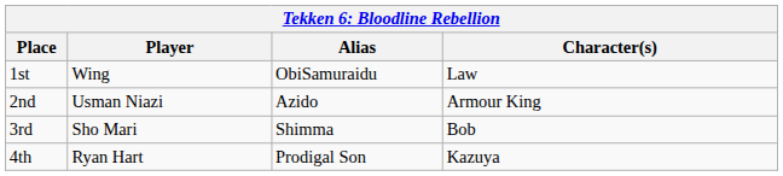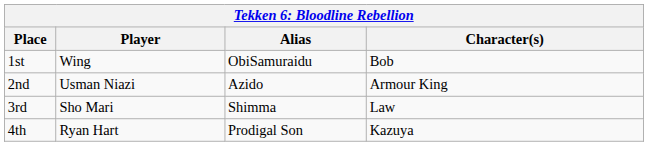 <table class="wikitable">
 <tr>
 <th colspan="4"><strong><em><a href='#'>Tekken 6: Bloodline Rebellion</a></em></strong></th>
 </tr>
 <tr>
 <th style="width:50px;">Place</th>
 <th style="width:180px;">Player</th>
 <th style="width:150px;">Alias</th>
 <th style="width:300px;">Character(s)</th>
 </tr>
 <tr>
 <td>1st</td>
 <td> Wing</td>
 <td>ObiSamuraidu</td>
-<td>Law</td>
+<td>Bob</td>
 </tr>
 <tr>
 <td>2nd</td>
 <td> Usman Niazi</td>
 <td>Azido</td>
 <td>Armour King</td>
 </tr>
 <tr>
 <td>3rd</td>
 <td> Sho Mari</td>
 <td>Shimma</td>
-<td>Bob</td>
+<td>Law</td>
 </tr>
 <tr>
 <td>4th</td>
 <td> Ryan Hart</td>
 <td>Prodigal Son</td>
 <td>Kazuya</td>
 </tr>
 </table>
